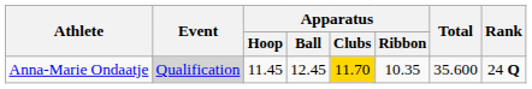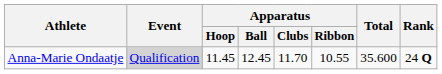 <table class=wikitable style="font-size:90%">
 <tr>
 <th rowspan=2>Athlete</th>
 <th rowspan=2>Event</th>
 <th colspan=4>Apparatus</th>
 <th rowspan=2>Total</th>
 <th rowspan=2>Rank</th>
 </tr>
 <tr style="font-size:95%;">
 <th>Hoop</th>
 <th>Ball</th>
 <th>Clubs</th>
 <th>Ribbon</th>
 </tr>
 <tr align=center>
 <td align=left><a href='#'>Anna-Marie Ondaatje</a></td>
 <td align=left style="background: lightgrey;"><a href='#'>Qualification</a></td>
 <td>11.45</td>
 <td>12.45</td>
-<td style="background: gold;">11.70</td>
-<td>10.35</td>
+<td>11.70</td>
+<td>10.55</td>
 <td>35.600</td>
 <td>24 <strong>Q</strong></td>
 </tr>
 </table>
